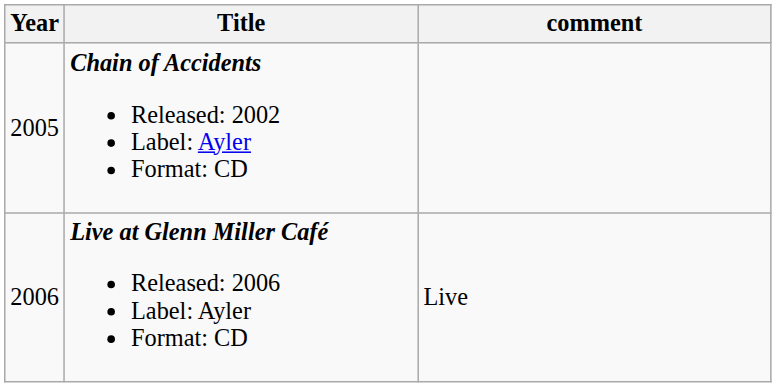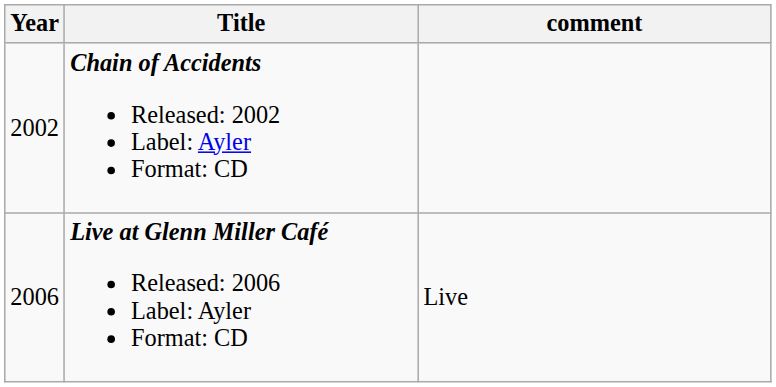 <table class="wikitable">
 <tr>
 <th>Year</th>
 <th style="width:225px;">Title</th>
 <th style="width:225px;">comment</th>
 </tr>
 <tr>
-<td>2005</td>
+<td>2002</td>
 <td><strong><em>Chain of Accidents</em></strong><br><ul><li>Released: 2002</li><li>Label: <a href='#'>Ayler</a> </li><li>Format: CD</li></ul></td>
 <td></td>
 </tr>
 <tr>
 <td>2006</td>
 <td><strong><em>Live at Glenn Miller Café</em></strong><br><ul><li>Released: 2006</li><li>Label: Ayler </li><li>Format: CD</li></ul></td>
 <td>Live</td>
 </tr>
 </table>
